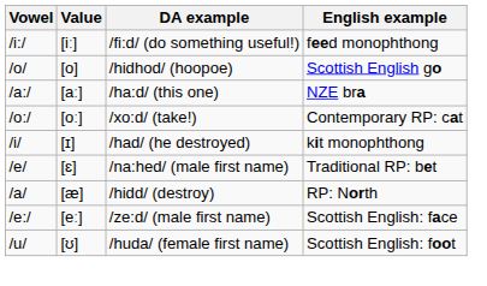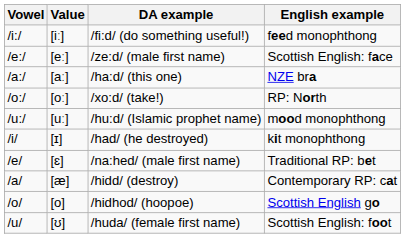 <table class="wikitable">
 <tr>
 <th>Vowel</th>
 <th>Value</th>
 <th>DA example</th>
 <th>English example</th>
 </tr>
 <tr>
 <td>/i:/</td>
 <td>[iː]</td>
 <td>/fi:d/ (do something useful!)</td>
 <td>f<strong>ee</strong>d monophthong</td>
 </tr>
 <tr>
-<td>/o/</td>
-<td>[o]</td>
-<td>/hidhod/ (hoopoe)</td>
-<td><a href='#'>Scottish English</a> g<strong>o</strong></td>
+<td>/e:/</td>
+<td>[eː]</td>
+<td>/ze:d/ (male first name)</td>
+<td>Scottish English: f<strong>a</strong>ce</td>
 </tr>
 <tr>
 <td>/a:/</td>
 <td>[aː]</td>
 <td>/ha:d/ (this one)</td>
 <td><a href='#'>NZE</a> br<strong>a</strong></td>
 </tr>
 <tr>
 <td>/o:/</td>
 <td>[oː]</td>
 <td>/xo:d/ (take!)</td>
-<td>Contemporary RP: c<strong>a</strong>t</td>
+<td>RP: N<strong>or</strong>th</td>
+</tr>
+<tr>
+<td>/u:/</td>
+<td>[uː]</td>
+<td>/hu:d/ (Islamic prophet name)</td>
+<td>m<strong>oo</strong>d monophthong</td>
 </tr>
 <tr>
 <td>/i/</td>
 <td>[ɪ]</td>
 <td>/had/ (he destroyed)</td>
 <td>k<strong>i</strong>t monophthong</td>
 </tr>
 <tr>
 <td>/e/</td>
 <td>[ɛ]</td>
 <td>/na:hed/ (male first name)</td>
 <td>Traditional RP: b<strong>e</strong>t</td>
 </tr>
 <tr>
 <td>/a/</td>
 <td>[æ]</td>
 <td>/hidd/ (destroy)</td>
-<td>RP: N<strong>or</strong>th</td>
+<td>Contemporary RP: c<strong>a</strong>t</td>
 </tr>
 <tr>
-<td>/e:/</td>
-<td>[eː]</td>
-<td>/ze:d/ (male first name)</td>
-<td>Scottish English: f<strong>a</strong>ce</td>
+<td>/o/</td>
+<td>[o]</td>
+<td>/hidhod/ (hoopoe)</td>
+<td><a href='#'>Scottish English</a> g<strong>o</strong></td>
 </tr>
 <tr>
 <td>/u/</td>
 <td>[ʊ]</td>
 <td>/huda/ (female first name)</td>
 <td>Scottish English: f<strong>oo</strong>t</td>
 </tr>
 </table>
